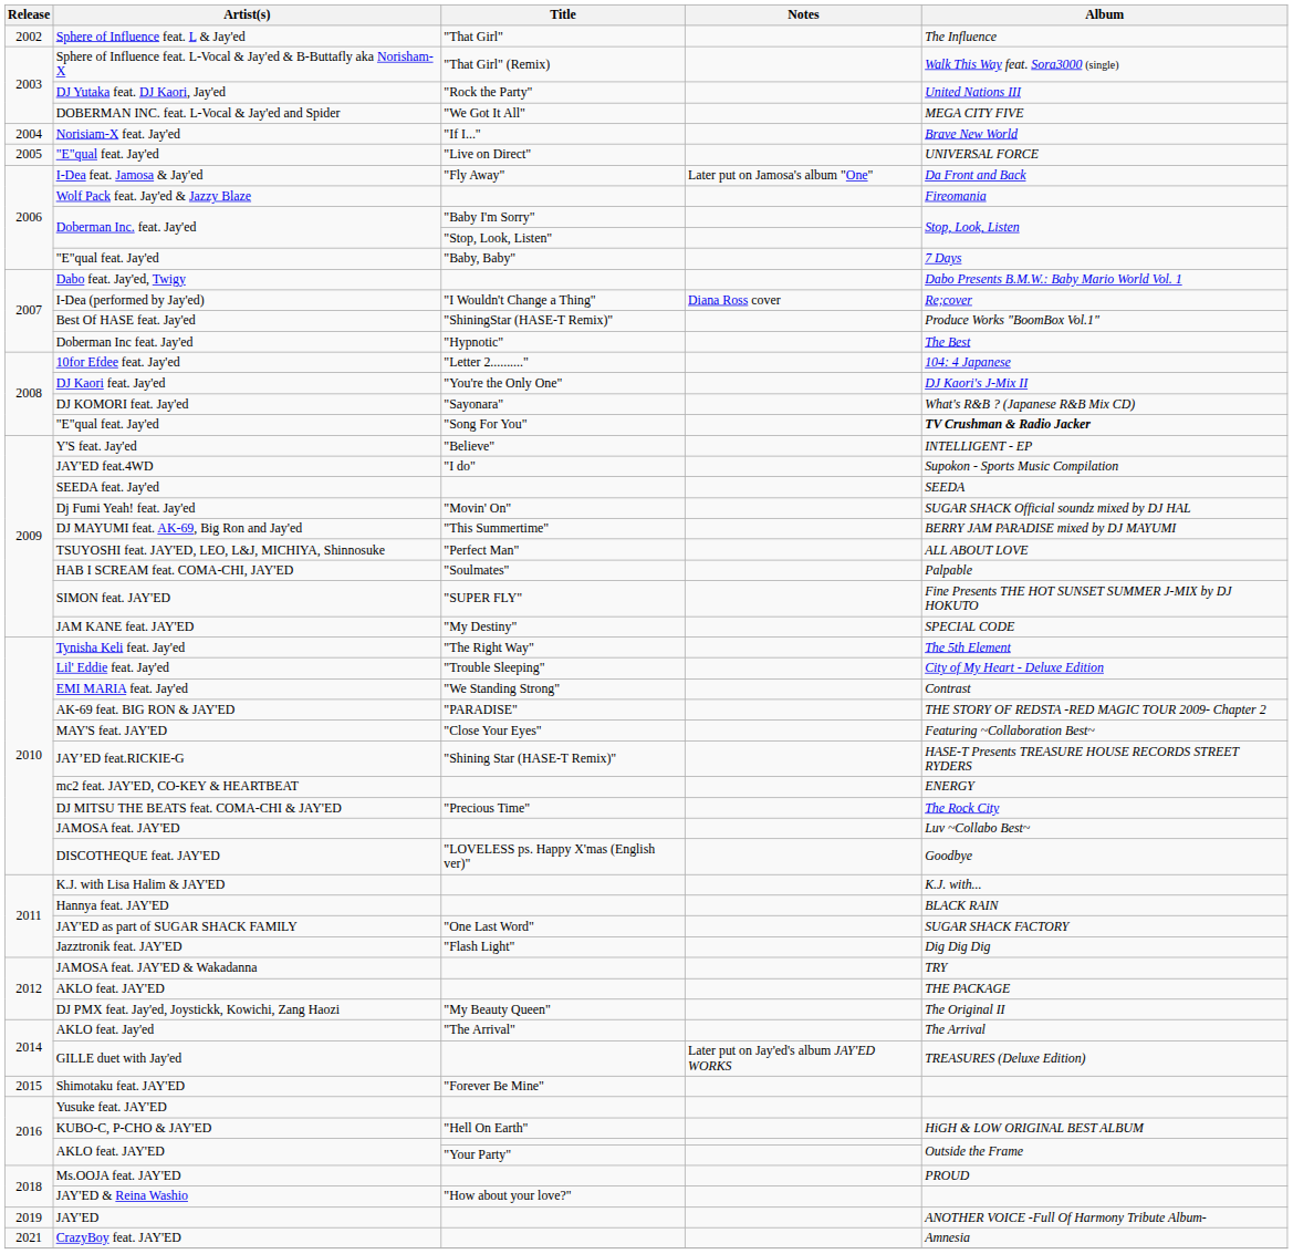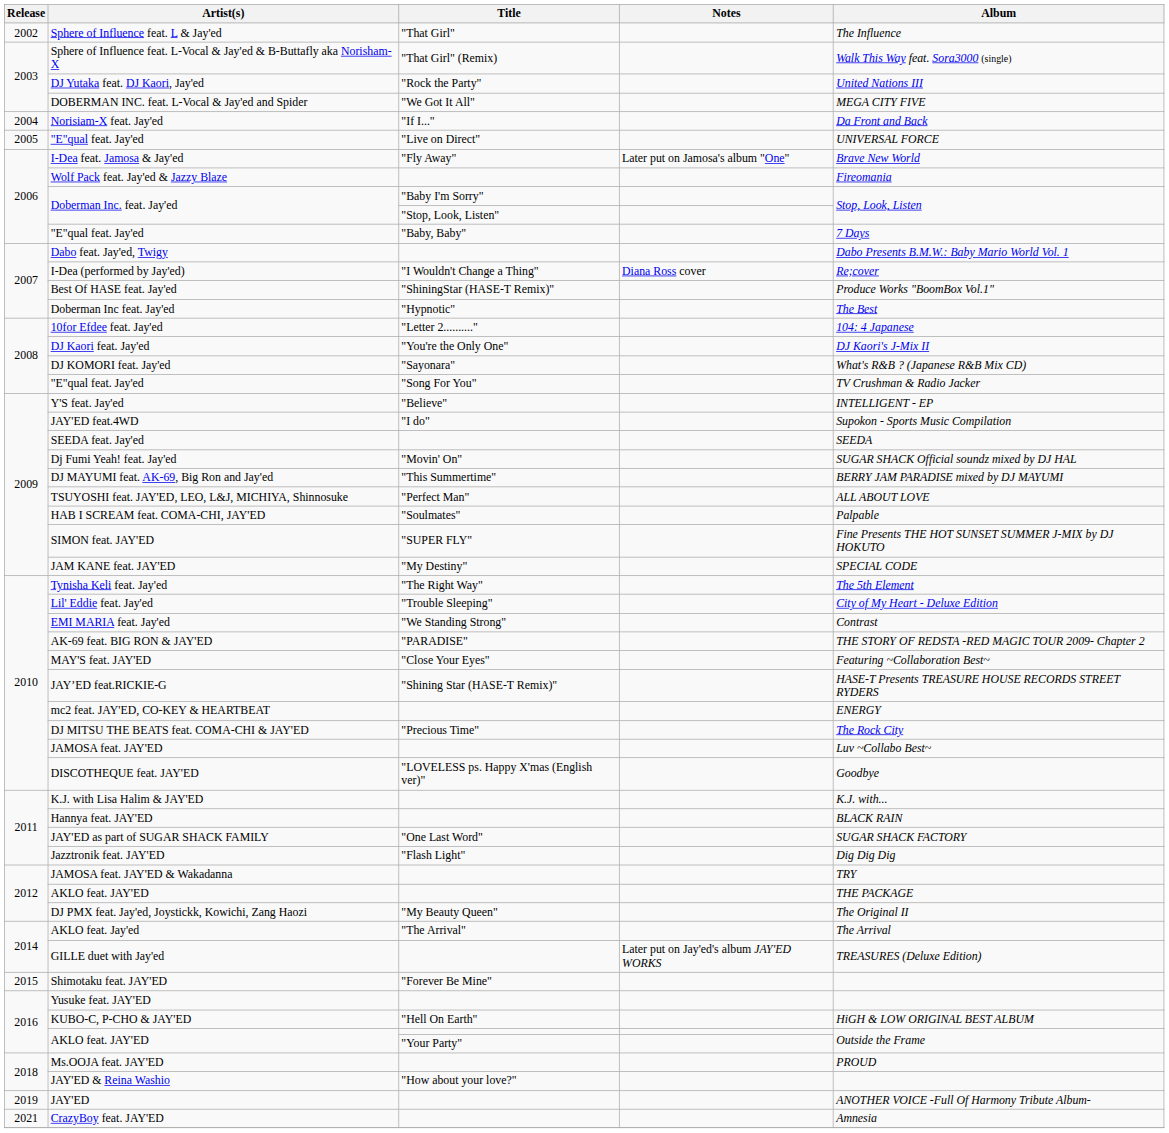 <table class="wikitable" style="text-align:center">
 <tr bgcolor="#CCCCCC">
 <th rowspan="1">Release</th>
 <th rowspan="1">Artist(s)</th>
 <th rowspan="1">Title</th>
 <th rowspan="1">Notes</th>
 <th rowspan="1">Album</th>
 </tr>
 <tr>
 <td rowspan="1">2002</td>
 <td align="left"><a href='#'>Sphere of Influence</a> feat. <a href='#'>L</a> & Jay'ed</td>
 <td align="left">"That Girl"</td>
 <td align="left"></td>
 <td align="left" rowspan="1"><em>The Influence</em></td>
 </tr>
 <tr>
 <td rowspan="3">2003</td>
 <td align="left">Sphere of Influence feat. L-Vocal & Jay'ed & B-Buttafly aka <a href='#'>Norisham-X</a></td>
 <td align="left">"That Girl" (Remix)</td>
 <td align="left"></td>
 <td align="left" rowspan="1"><em><a href='#'>Walk This Way</a> feat. <a href='#'>Sora3000</a></em> <small>(single)</small></td>
 </tr>
 <tr>
 <td align="left"><a href='#'>DJ Yutaka</a> feat. <a href='#'>DJ Kaori</a>, Jay'ed</td>
 <td align="left">"Rock the Party"</td>
 <td align="left"></td>
 <td align="left" rowspan="1"><em><a href='#'>United Nations III</a></em></td>
 </tr>
 <tr>
 <td align="left">DOBERMAN INC. feat. L-Vocal & Jay'ed and Spider</td>
 <td align="left">"We Got It All"</td>
 <td align="left"></td>
 <td align="left" rowspan="1"><em>MEGA CITY FIVE</em></td>
 </tr>
 <tr>
 <td rowspan="1">2004</td>
 <td align="left"><a href='#'>Norisiam-X</a> feat. Jay'ed</td>
 <td align="left">"If I..."</td>
 <td align="left"></td>
-<td align="left" rowspan="1"><em><a href='#'>Brave New World</a></em></td>
+<td align="left" rowspan="1"><em><a href='#'>Da Front and Back</a></em><br></td>
 </tr>
 <tr>
 <td rowspan="1">2005</td>
 <td align="left"><a href='#'>"E"qual</a> feat. Jay'ed</td>
 <td align="left">"Live on Direct"</td>
 <td align="left"></td>
 <td align="left" rowspan="1"><em>UNIVERSAL FORCE</em></td>
 </tr>
 <tr>
 <td rowspan="5">2006</td>
 <td align="left"><a href='#'>I-Dea</a> feat. <a href='#'>Jamosa</a> & Jay'ed</td>
 <td align="left">"Fly Away"</td>
 <td align="left">Later put on Jamosa's album "<a href='#'>One</a>"</td>
-<td align="left" rowspan="1"><em><a href='#'>Da Front and Back</a></em><br></td>
+<td align="left" rowspan="1"><em><a href='#'>Brave New World</a></em></td>
 </tr>
 <tr>
 <td align="left"><a href='#'>Wolf Pack</a> feat. Jay'ed & <a href='#'>Jazzy Blaze</a></td>
 <td align="left"></td>
 <td align="left"></td>
 <td align="left" rowspan="1"><em><a href='#'>Fireomania</a></em></td>
 </tr>
 <tr>
 <td align="left" rowspan="2"><a href='#'>Doberman Inc.</a> feat. Jay'ed</td>
 <td align="left">"Baby I'm Sorry"</td>
 <td align="left"></td>
 <td align="left" rowspan="2"><em><a href='#'>Stop, Look, Listen</a></em></td>
 </tr>
 <tr>
 <td align="left">"Stop, Look, Listen"</td>
 <td align="left"></td>
 </tr>
 <tr>
 <td align="left">"E"qual feat. Jay'ed</td>
 <td align="left">"Baby, Baby"</td>
 <td align="left"></td>
 <td align="left" rowspan="1"><em><a href='#'>7 Days</a></em></td>
 </tr>
 <tr>
 <td rowspan="4">2007</td>
 <td align="left"><a href='#'>Dabo</a> feat. Jay'ed, <a href='#'>Twigy</a></td>
 <td align="left"></td>
 <td align="left"></td>
 <td align="left" rowspan="1"><em><a href='#'>Dabo Presents B.M.W.: Baby Mario World Vol. 1</a></em></td>
 </tr>
 <tr>
 <td align="left">I-Dea (performed by Jay'ed)</td>
 <td align="left">"I Wouldn't Change a Thing"</td>
 <td align="left"><a href='#'>Diana Ross</a> cover</td>
 <td align="left" rowspan="1"><em><a href='#'>Re;cover</a></em></td>
 </tr>
 <tr>
 <td align="left">Best Of HASE feat. Jay'ed</td>
 <td align="left">"ShiningStar (HASE-T Remix)"</td>
 <td align="left"></td>
 <td align="left" rowspan="1"><em>Produce Works "BoomBox Vol.1"</em></td>
 </tr>
 <tr>
 <td align="left">Doberman Inc feat. Jay'ed</td>
 <td align="left">"Hypnotic"</td>
 <td align="left"></td>
 <td align="left" rowspan="1"><em><a href='#'>The Best</a></em></td>
 </tr>
 <tr>
 <td rowspan="4">2008</td>
 <td align="left"><a href='#'>10for Efdee</a> feat. Jay'ed</td>
 <td align="left">"Letter 2.........."</td>
 <td align="left"></td>
 <td align="left" rowspan="1"><em><a href='#'>104: 4 Japanese</a></em></td>
 </tr>
 <tr>
 <td align="left" rowspan="1"><a href='#'>DJ Kaori</a> feat. Jay'ed</td>
 <td align="left">"You're the Only One"</td>
 <td align="left"></td>
 <td align="left" rowspan="1"><em><a href='#'>DJ Kaori's J-Mix II</a></em></td>
 </tr>
 <tr>
 <td align="left">DJ KOMORI feat. Jay'ed</td>
 <td align="left">"Sayonara"</td>
 <td align="left"></td>
 <td align="left" rowspan="1"><em>What's R&B ? (Japanese R&B Mix CD)</em></td>
 </tr>
 <tr>
 <td align="left">"E"qual feat. Jay'ed</td>
 <td align="left">"Song For You"</td>
 <td align="left"></td>
-<td align="left" rowspan="1"><strong><em>TV Crushman & Radio Jacker</em></strong></td>
+<td align="left" rowspan="1"><em>TV Crushman & Radio Jacker</em></td>
 </tr>
 <tr>
 <td rowspan="9">2009</td>
 <td align="left">Y'S feat.  Jay'ed</td>
 <td align="left">"Believe"</td>
 <td align="left"></td>
 <td align="left" rowspan="1"><em>INTELLIGENT - EP</em></td>
 </tr>
 <tr>
 <td align="left">JAY'ED feat.4WD</td>
 <td align="left">"I do"</td>
 <td align="left"></td>
 <td align="left" rowspan="1"><em>Supokon - Sports Music Compilation</em></td>
 </tr>
 <tr>
 <td align="left">SEEDA feat.  Jay'ed</td>
 <td align="left"></td>
 <td align="left"></td>
 <td align="left" rowspan="1"><em>SEEDA</em></td>
 </tr>
 <tr>
 <td align="left">Dj Fumi Yeah! feat.  Jay'ed</td>
 <td align="left">"Movin' On"</td>
 <td align="left"></td>
 <td align="left" rowspan="1"><em>SUGAR SHACK Official soundz mixed by DJ HAL</em></td>
 </tr>
 <tr>
 <td align="left">DJ MAYUMI feat. <a href='#'>AK-69</a>, Big Ron and Jay'ed</td>
 <td align="left">"This Summertime"</td>
 <td align="left"></td>
 <td align="left" rowspan="1"><em>BERRY JAM PARADISE mixed by DJ MAYUMI</em></td>
 </tr>
 <tr>
 <td align="left">TSUYOSHI feat. JAY'ED, LEO, L&J, MICHIYA, Shinnosuke</td>
 <td align="left">"Perfect Man"</td>
 <td align="left"></td>
 <td align="left" rowspan="1"><em>ALL ABOUT LOVE</em></td>
 </tr>
 <tr>
 <td align="left">HAB I SCREAM feat. COMA-CHI, JAY'ED</td>
 <td align="left">"Soulmates"</td>
 <td align="left"></td>
 <td align="left" rowspan="1"><em>Palpable</em></td>
 </tr>
 <tr>
 <td align="left">SIMON feat. JAY'ED</td>
 <td align="left">"SUPER FLY"</td>
 <td align="left"></td>
 <td align="left" rowspan="1"><em>Fine Presents THE HOT SUNSET SUMMER J-MIX by DJ HOKUTO</em></td>
 </tr>
 <tr>
 <td align="left">JAM KANE feat. JAY'ED</td>
 <td align="left">"My Destiny"</td>
 <td align="left"></td>
 <td align="left" rowspan="1"><em>SPECIAL CODE</em></td>
 </tr>
 <tr>
 <td rowspan="10">2010</td>
 <td align="left"><a href='#'>Tynisha Keli</a> feat.  Jay'ed</td>
 <td align="left">"The Right Way"</td>
 <td align="left"></td>
 <td align="left" rowspan="1"><em><a href='#'>The 5th Element</a></em></td>
 </tr>
 <tr>
 <td align="left"><a href='#'>Lil' Eddie</a> feat. Jay'ed</td>
 <td align="left">"Trouble Sleeping"</td>
 <td align="left"></td>
 <td align="left" rowspan="1"><em><a href='#'>City of My Heart - Deluxe Edition</a></em></td>
 </tr>
 <tr>
 <td align="left"><a href='#'>EMI MARIA</a> feat. Jay'ed</td>
 <td align="left">"We Standing Strong"</td>
 <td align="left"></td>
 <td align="left" rowspan="1"><em>Contrast</em></td>
 </tr>
 <tr>
 <td align="left">AK-69 feat. BIG RON & JAY'ED</td>
 <td align="left">"PARADISE"</td>
 <td align="left"></td>
 <td align="left" rowspan="1"><em>THE STORY OF REDSTA -RED MAGIC TOUR 2009- Chapter 2</em></td>
 </tr>
 <tr>
 <td align="left">MAY'S feat. JAY'ED</td>
 <td align="left">"Close Your Eyes"</td>
 <td align="left"></td>
 <td align="left" rowspan="1"><em>Featuring ~Collaboration Best~</em></td>
 </tr>
 <tr>
 <td align="left">JAY’ED feat.RICKIE-G</td>
 <td align="left">"Shining Star (HASE-T Remix)"</td>
 <td align="left"></td>
 <td align="left" rowspan="1"><em>HASE-T Presents TREASURE HOUSE RECORDS STREET RYDERS</em></td>
 </tr>
 <tr>
 <td align="left">mc2 feat. JAY'ED, CO-KEY & HEARTBEAT</td>
 <td align="left"></td>
 <td align="left"></td>
 <td align="left" rowspan="1"><em>ENERGY</em></td>
 </tr>
 <tr>
 <td align="left">DJ MITSU THE BEATS feat. COMA-CHI & JAY'ED</td>
 <td align="left">"Precious Time"</td>
 <td align="left"></td>
 <td align="left" rowspan="1"><em><a href='#'>The Rock City</a></em></td>
 </tr>
 <tr>
 <td align="left">JAMOSA feat. JAY'ED</td>
 <td align="left"></td>
 <td align="left"></td>
 <td align="left" rowspan="1"><em>Luv ~Collabo Best~</em></td>
 </tr>
 <tr>
 <td align="left">DISCOTHEQUE feat. JAY'ED</td>
 <td align="left">"LOVELESS ps. Happy X'mas (English ver)"</td>
 <td align="left"></td>
 <td align="left" rowspan="1"><em>Goodbye</em></td>
 </tr>
 <tr>
 <td rowspan="4">2011</td>
 <td align="left">K.J. with Lisa Halim & JAY'ED</td>
 <td align="left"></td>
 <td align="left"></td>
 <td align="left" rowspan="1"><em>K.J. with...</em></td>
 </tr>
 <tr>
 <td align="left">Hannya feat. JAY'ED</td>
 <td align="left"></td>
 <td align="left"></td>
 <td align="left" rowspan="1"><em>BLACK RAIN</em></td>
 </tr>
 <tr>
 <td align="left">JAY'ED as part of SUGAR SHACK FAMILY</td>
 <td align="left">"One Last Word"</td>
 <td align="left"></td>
 <td align="left" rowspan="1"><em>SUGAR SHACK FACTORY</em></td>
 </tr>
 <tr>
 <td align="left">Jazztronik feat. JAY'ED</td>
 <td align="left">"Flash Light"</td>
 <td align="left"></td>
 <td align="left" rowspan="1"><em>Dig Dig Dig</em></td>
 </tr>
 <tr>
 <td rowspan="3">2012</td>
 <td align="left">JAMOSA feat. JAY'ED & Wakadanna</td>
 <td align="left"></td>
 <td align="left"></td>
 <td align="left" rowspan="1"><em>TRY</em></td>
 </tr>
 <tr>
 <td align="left">AKLO feat. JAY'ED</td>
 <td align="left"></td>
 <td align="left"></td>
 <td align="left" rowspan="1"><em>THE PACKAGE</em></td>
 </tr>
 <tr>
 <td align="left">DJ PMX feat. Jay'ed, Joystickk, Kowichi, Zang Haozi</td>
 <td align="left">"My Beauty Queen"</td>
 <td align="left"></td>
 <td align="left" rowspan="1"><em>The Original II</em></td>
 </tr>
 <tr>
 <td rowspan="2">2014</td>
 <td align="left">AKLO feat. Jay'ed</td>
 <td align="left">"The Arrival"</td>
 <td align="left"></td>
 <td align="left" rowspan="1"><em>The Arrival</em></td>
 </tr>
 <tr>
 <td align="left">GILLE duet with Jay'ed</td>
 <td align="left"></td>
 <td align="left">Later put on Jay'ed's album <em>JAY'ED WORKS</em></td>
 <td align="left" rowspan="1"><em>TREASURES (Deluxe Edition)</em></td>
 </tr>
 <tr>
 <td rowspan="1">2015</td>
 <td align="left">Shimotaku feat. JAY'ED</td>
 <td align="left">"Forever Be Mine"</td>
 <td align="left"></td>
 <td align="left" rowspan="1"></td>
 </tr>
 <tr>
 <td rowspan="4">2016</td>
 <td align="left">Yusuke feat. JAY'ED</td>
 <td align="left"></td>
 <td align="left"></td>
 <td align="left" rowspan="1"></td>
 </tr>
 <tr>
 <td align="left">KUBO-C, P-CHO & JAY'ED</td>
 <td align="left">"Hell On Earth"</td>
 <td align="left"></td>
 <td align="left" rowspan="1"><em>HiGH & LOW ORIGINAL BEST ALBUM</em></td>
 </tr>
 <tr>
 <td align="left" rowspan="2">AKLO feat. JAY'ED</td>
 <td align="left"></td>
 <td align="left"></td>
 <td align="left" rowspan="2"><em>Outside the Frame</em></td>
 </tr>
 <tr>
 <td align="left">"Your Party"</td>
 <td align="left"></td>
 </tr>
 <tr>
 <td rowspan="2">2018</td>
 <td align="left">Ms.OOJA feat. JAY'ED</td>
 <td align="left"></td>
 <td align="left"></td>
 <td align="left" rowspan="1"><em>PROUD</em></td>
 </tr>
 <tr>
 <td align="left">JAY'ED & <a href='#'>Reina Washio</a></td>
 <td align="left">"How about your love?"</td>
 <td align="left"></td>
 <td align="left" rowspan="1"></td>
 </tr>
 <tr>
 <td>2019</td>
 <td align="left">JAY'ED</td>
 <td align="left"></td>
 <td align="left"></td>
 <td align="left" rowspan="1"><em>ANOTHER VOICE -Full Of Harmony Tribute Album-</em></td>
 </tr>
 <tr>
 <td>2021</td>
 <td align="left"><a href='#'>CrazyBoy</a> feat. JAY'ED</td>
 <td align="left"></td>
 <td align="left"></td>
 <td align="left" rowspan="1"><em>Amnesia</em></td>
 </tr>
 <tr>
 </tr>
 </table>
